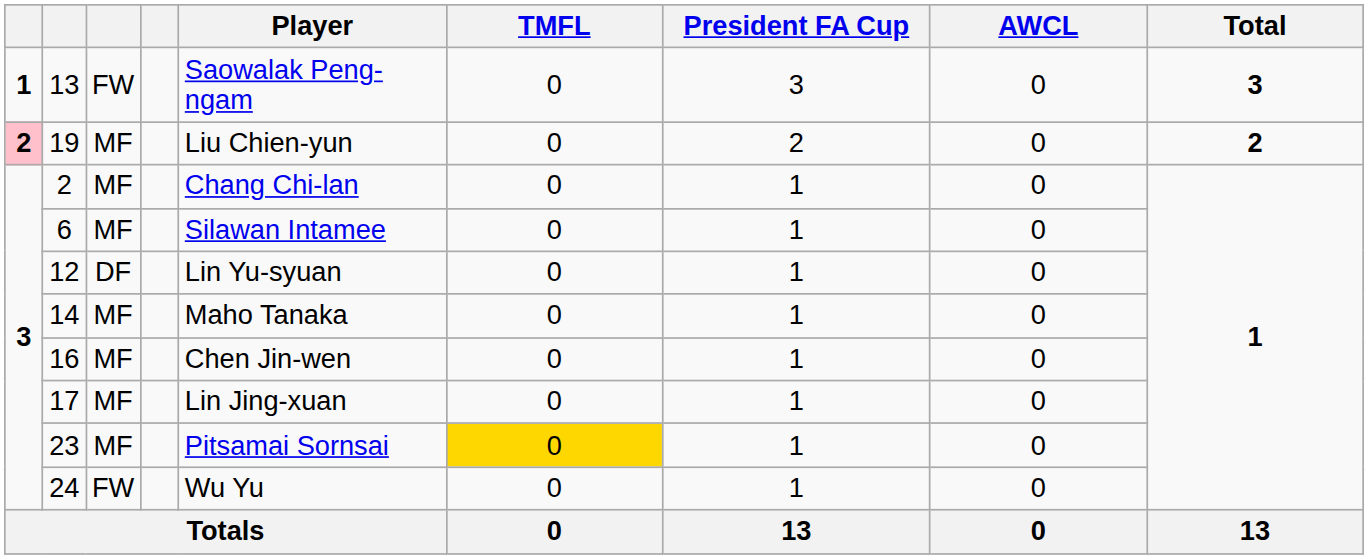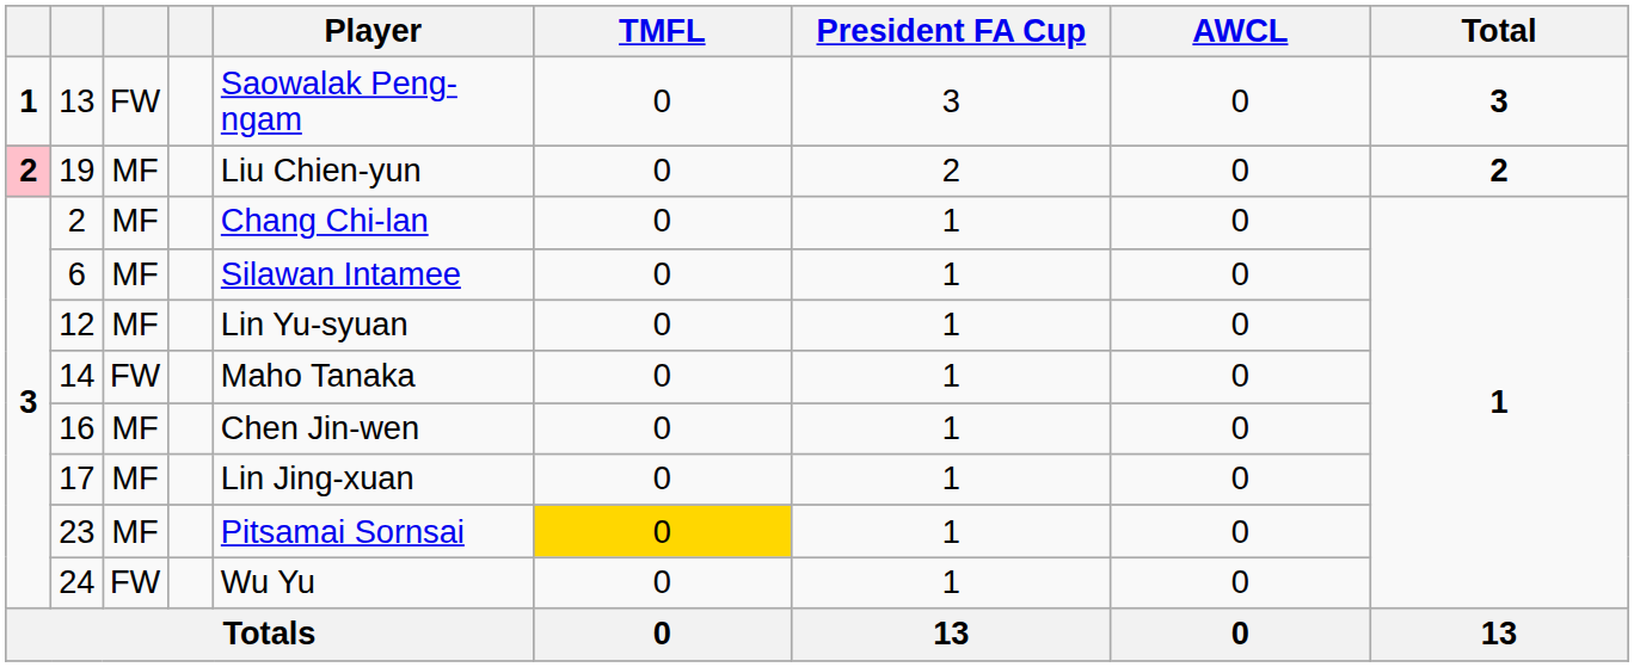 <table class="wikitable" style="text-align:center">
 <tr>
 <th width=15></th>
 <th width=15></th>
 <th width=15></th>
 <th width=15></th>
 <th width=150>Player</th>
 <th width=120><a href='#'>TMFL</a></th>
 <th width=150><a href='#'>President FA Cup</a></th>
 <th width=120><a href='#'>AWCL</a></th>
 <th width=120>Total</th>
 </tr>
 <tr>
 <td><strong>1</strong></td>
 <td>13</td>
 <td>FW</td>
 <td></td>
 <td align=left><a href='#'>Saowalak Peng-ngam</a></td>
 <td>0</td>
 <td>3</td>
 <td>0</td>
 <td><strong>3</strong></td>
 </tr>
 <tr>
 <td style="background: pink;"><strong>2</strong></td>
 <td>19</td>
 <td>MF</td>
 <td></td>
 <td align=left>Liu Chien-yun</td>
 <td>0</td>
 <td>2</td>
 <td>0</td>
 <td><strong>2</strong></td>
 </tr>
 <tr>
 <td rowspan=8><strong>3</strong></td>
 <td>2</td>
 <td>MF</td>
 <td></td>
 <td align=left><a href='#'>Chang Chi-lan</a></td>
 <td>0</td>
 <td>1</td>
 <td>0</td>
 <td rowspan=8><strong>1</strong></td>
 </tr>
 <tr>
 <td>6</td>
 <td>MF</td>
 <td></td>
 <td align=left><a href='#'>Silawan Intamee</a></td>
 <td>0</td>
 <td>1</td>
 <td>0</td>
 </tr>
 <tr>
 <td>12</td>
-<td>DF</td>
+<td>MF</td>
 <td></td>
 <td align=left>Lin Yu-syuan</td>
 <td>0</td>
 <td>1</td>
 <td>0</td>
 </tr>
 <tr>
 <td>14</td>
-<td>MF</td>
+<td>FW</td>
 <td></td>
 <td align=left>Maho Tanaka</td>
 <td>0</td>
 <td>1</td>
 <td>0</td>
 </tr>
 <tr>
 <td>16</td>
 <td>MF</td>
 <td></td>
 <td align=left>Chen Jin-wen</td>
 <td>0</td>
 <td>1</td>
 <td>0</td>
 </tr>
 <tr>
 <td>17</td>
 <td>MF</td>
 <td></td>
 <td align=left>Lin Jing-xuan</td>
 <td>0</td>
 <td>1</td>
 <td>0</td>
 </tr>
 <tr>
 <td>23</td>
 <td>MF</td>
 <td></td>
 <td align=left><a href='#'>Pitsamai Sornsai</a></td>
 <td style="background: gold;">0</td>
 <td>1</td>
 <td>0</td>
 </tr>
 <tr>
 <td>24</td>
 <td>FW</td>
 <td></td>
 <td align=left>Wu Yu</td>
 <td>0</td>
 <td>1</td>
 <td>0</td>
 </tr>
 <tr>
 <th colspan=5><strong>Totals</strong></th>
 <th><strong>0</strong></th>
 <th><strong>13</strong></th>
 <th><strong>0</strong></th>
 <th><strong>13</strong></th>
 </tr>
 </table>
